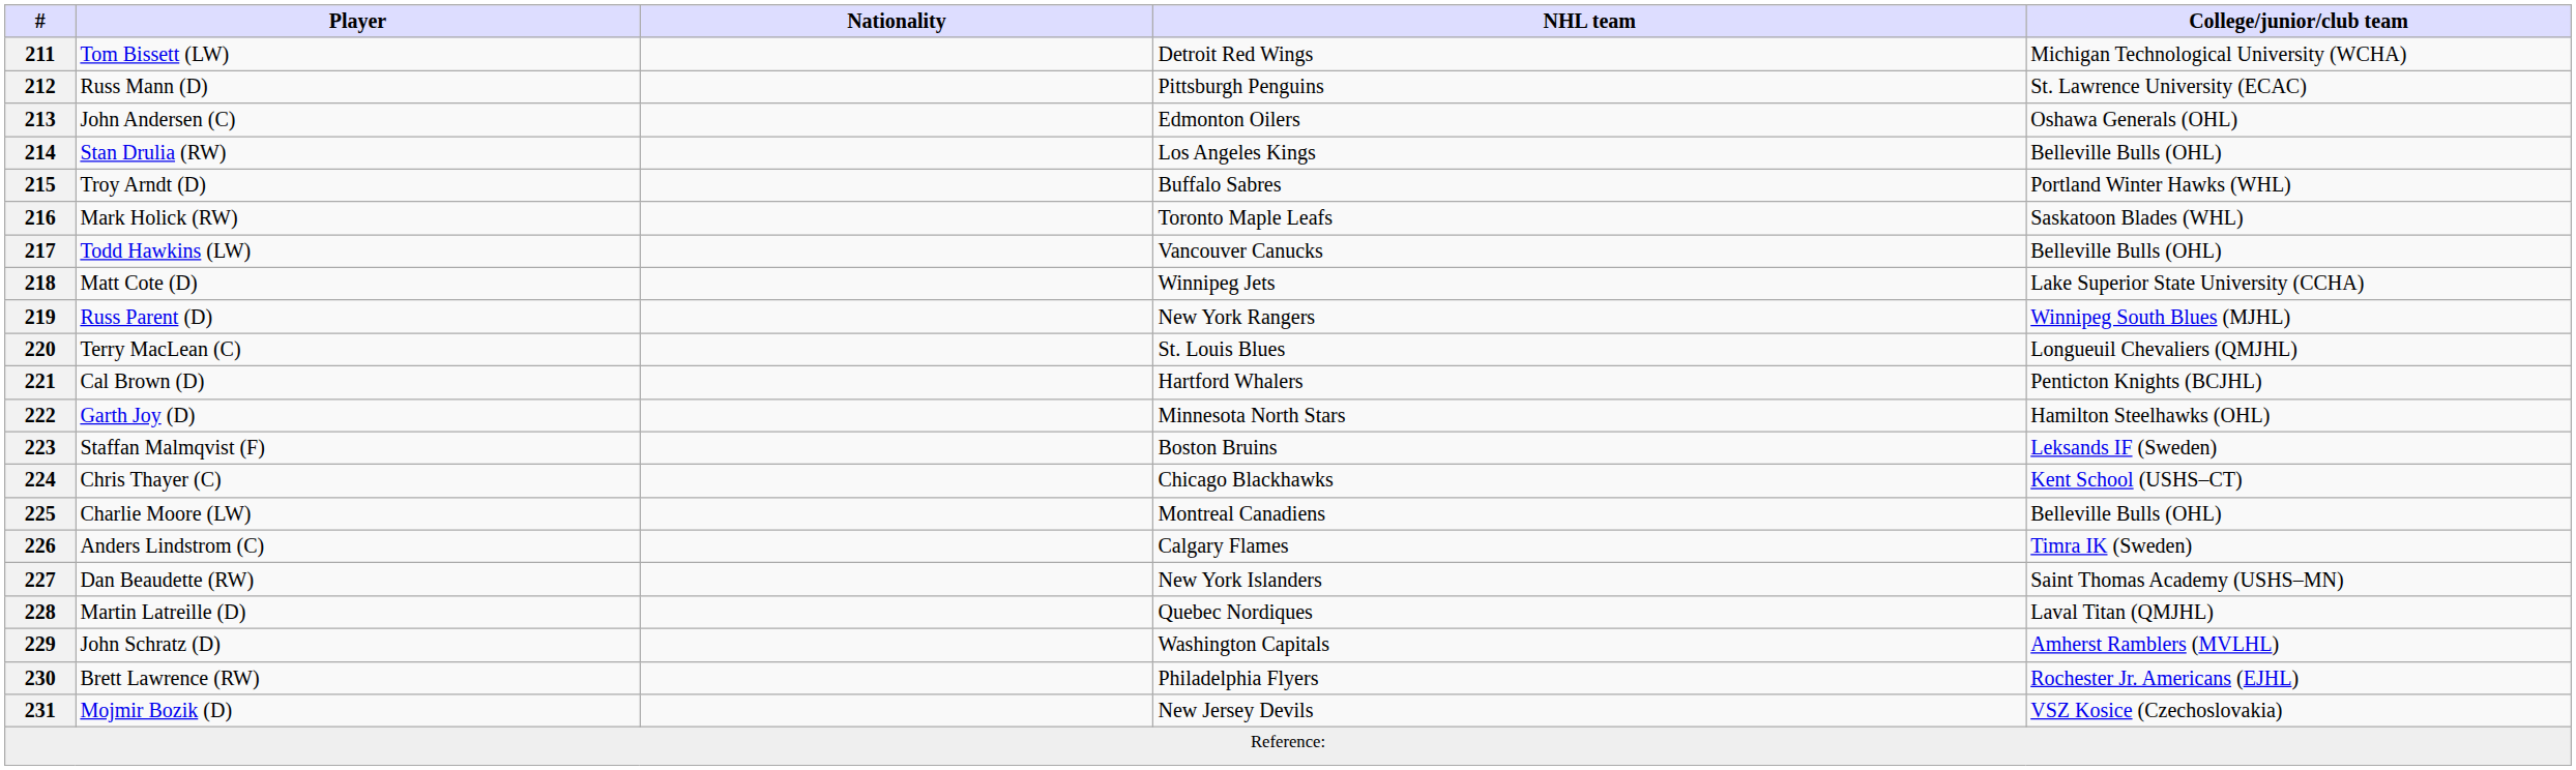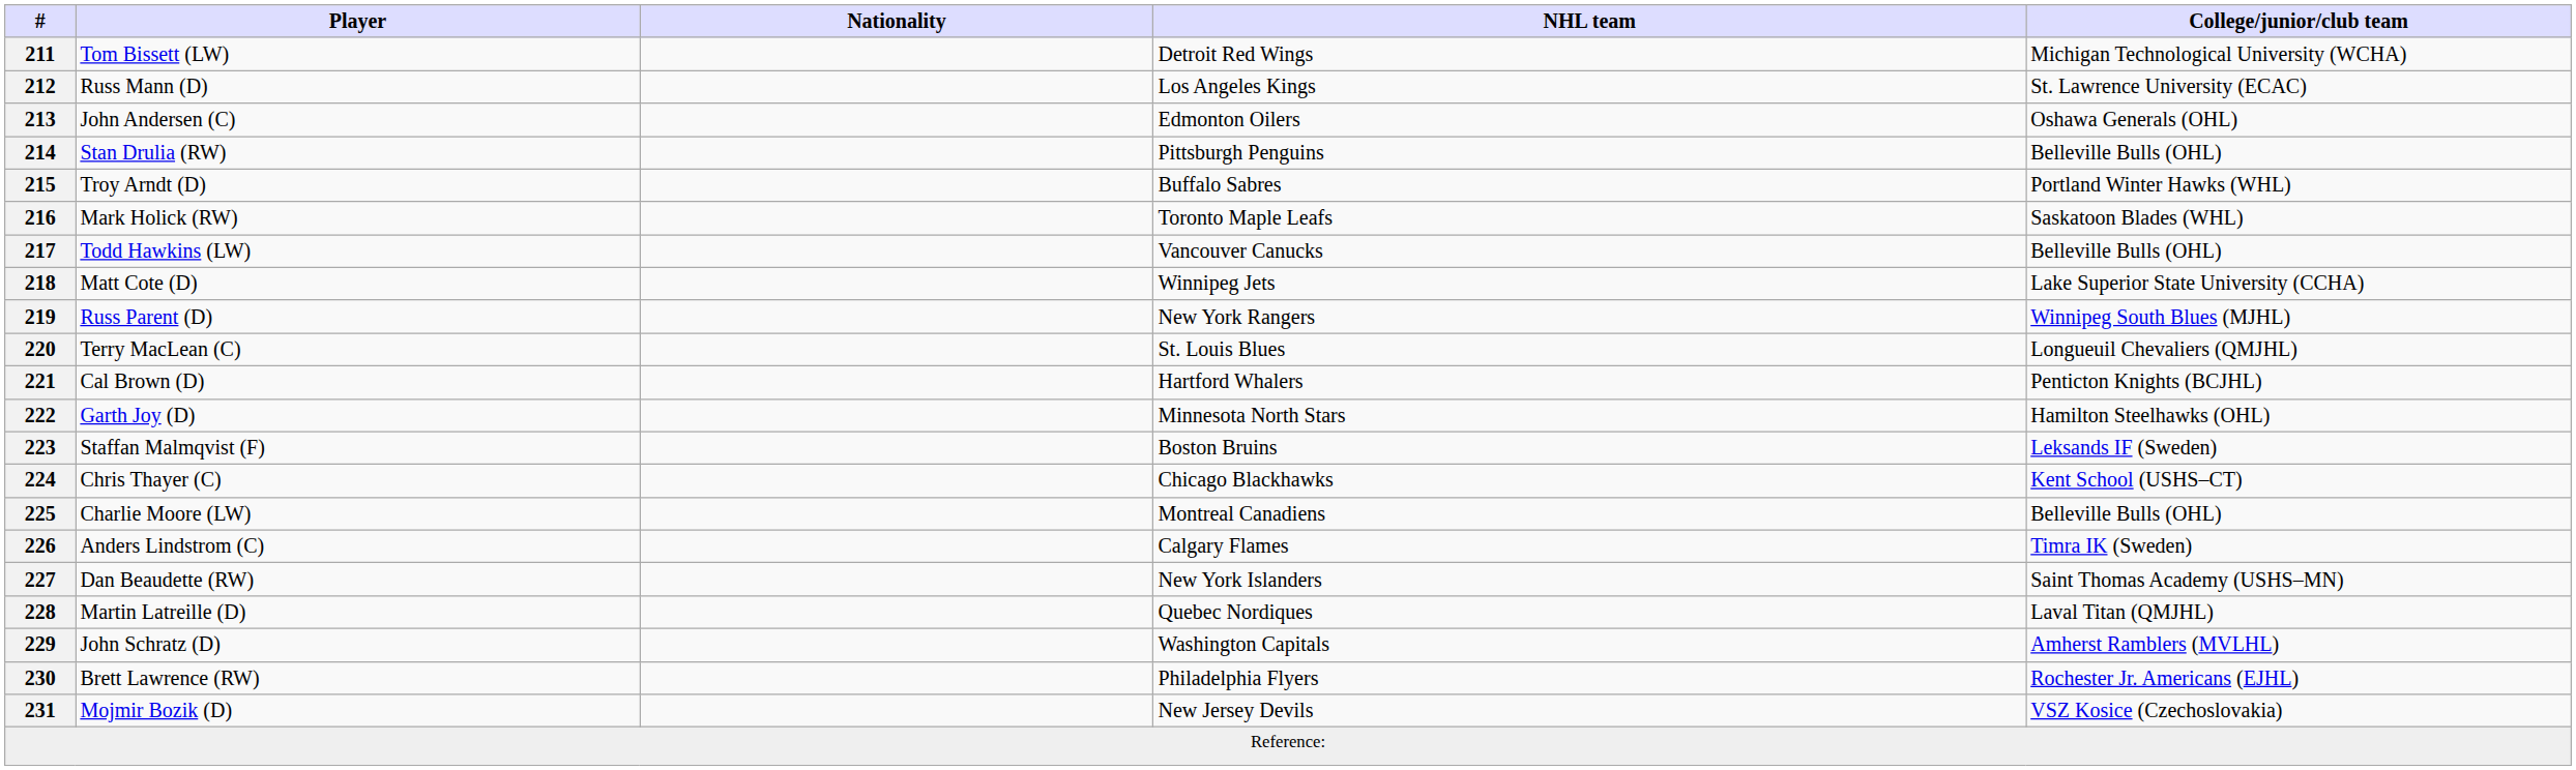 <table class="wikitable" style="width: 100%">
 <tr>
 <th style="background:#ddf; width:2.75%;">#</th>
 <th style="background:#ddf; width:22.0%;">Player</th>
 <th style="background:#ddf; width:20.0%;">Nationality</th>
 <th style="background:#ddf; width:34.0%;">NHL team</th>
 <th style="background:#ddf; width:100.0%;">College/junior/club team</th>
 </tr>
 <tr>
 <th>211</th>
 <td><a href='#'>Tom Bissett</a> (LW)</td>
 <td></td>
 <td>Detroit Red Wings</td>
 <td>Michigan Technological University (WCHA)</td>
 </tr>
 <tr>
 <th>212</th>
 <td>Russ Mann (D)</td>
 <td></td>
-<td>Pittsburgh Penguins</td>
+<td>Los Angeles Kings</td>
 <td>St. Lawrence University (ECAC)</td>
 </tr>
 <tr>
 <th>213</th>
 <td>John Andersen (C)</td>
 <td></td>
 <td>Edmonton Oilers</td>
 <td>Oshawa Generals (OHL)</td>
 </tr>
 <tr>
 <th>214</th>
 <td><a href='#'>Stan Drulia</a> (RW)</td>
 <td></td>
-<td>Los Angeles Kings</td>
+<td>Pittsburgh Penguins</td>
 <td>Belleville Bulls (OHL)</td>
 </tr>
 <tr>
 <th>215</th>
 <td>Troy Arndt (D)</td>
 <td></td>
 <td>Buffalo Sabres</td>
 <td>Portland Winter Hawks (WHL)</td>
 </tr>
 <tr>
 <th>216</th>
 <td>Mark Holick (RW)</td>
 <td></td>
 <td>Toronto Maple Leafs</td>
 <td>Saskatoon Blades (WHL)</td>
 </tr>
 <tr>
 <th>217</th>
 <td><a href='#'>Todd Hawkins</a> (LW)</td>
 <td></td>
 <td>Vancouver Canucks</td>
 <td>Belleville Bulls (OHL)</td>
 </tr>
 <tr>
 <th>218</th>
 <td>Matt Cote (D)</td>
 <td></td>
 <td>Winnipeg Jets</td>
 <td>Lake Superior State University (CCHA)</td>
 </tr>
 <tr>
 <th>219</th>
 <td><a href='#'>Russ Parent</a> (D)</td>
 <td></td>
 <td>New York Rangers</td>
 <td><a href='#'>Winnipeg South Blues</a> (MJHL)</td>
 </tr>
 <tr>
 <th>220</th>
 <td>Terry MacLean (C)</td>
 <td></td>
 <td>St. Louis Blues</td>
 <td>Longueuil Chevaliers (QMJHL)</td>
 </tr>
 <tr>
 <th>221</th>
 <td>Cal Brown (D)</td>
 <td></td>
 <td>Hartford Whalers</td>
 <td>Penticton Knights (BCJHL)</td>
 </tr>
 <tr>
 <th>222</th>
 <td><a href='#'>Garth Joy</a> (D)</td>
 <td></td>
 <td>Minnesota North Stars</td>
 <td>Hamilton Steelhawks (OHL)</td>
 </tr>
 <tr>
 <th>223</th>
 <td>Staffan Malmqvist (F)</td>
 <td></td>
 <td>Boston Bruins</td>
 <td><a href='#'>Leksands IF</a> (Sweden)</td>
 </tr>
 <tr>
 <th>224</th>
 <td>Chris Thayer (C)</td>
 <td></td>
 <td>Chicago Blackhawks</td>
 <td><a href='#'>Kent School</a> (USHS–CT)</td>
 </tr>
 <tr>
 <th>225</th>
 <td>Charlie Moore (LW)</td>
 <td></td>
 <td>Montreal Canadiens</td>
 <td>Belleville Bulls (OHL)</td>
 </tr>
 <tr>
 <th>226</th>
 <td>Anders Lindstrom (C)</td>
 <td></td>
 <td>Calgary Flames</td>
 <td><a href='#'>Timra IK</a> (Sweden)</td>
 </tr>
 <tr>
 <th>227</th>
 <td>Dan Beaudette (RW)</td>
 <td></td>
 <td>New York Islanders</td>
 <td>Saint Thomas Academy (USHS–MN)</td>
 </tr>
 <tr>
 <th>228</th>
 <td>Martin Latreille (D)</td>
 <td></td>
 <td>Quebec Nordiques</td>
 <td>Laval Titan (QMJHL)</td>
 </tr>
 <tr>
 <th>229</th>
 <td>John Schratz (D)</td>
 <td></td>
 <td>Washington Capitals</td>
 <td><a href='#'>Amherst Ramblers</a> (<a href='#'>MVLHL</a>)</td>
 </tr>
 <tr>
 <th>230</th>
 <td>Brett Lawrence (RW)</td>
 <td></td>
 <td>Philadelphia Flyers</td>
 <td><a href='#'>Rochester Jr. Americans</a> (<a href='#'>EJHL</a>)</td>
 </tr>
 <tr>
 <th>231</th>
 <td><a href='#'>Mojmir Bozik</a> (D)</td>
 <td></td>
 <td>New Jersey Devils</td>
 <td><a href='#'>VSZ Kosice</a> (Czechoslovakia)</td>
 </tr>
 <tr>
 <td align=center colspan="6" bgcolor="#efefef"><sup>Reference:   </sup></td>
 </tr>
 </table>
